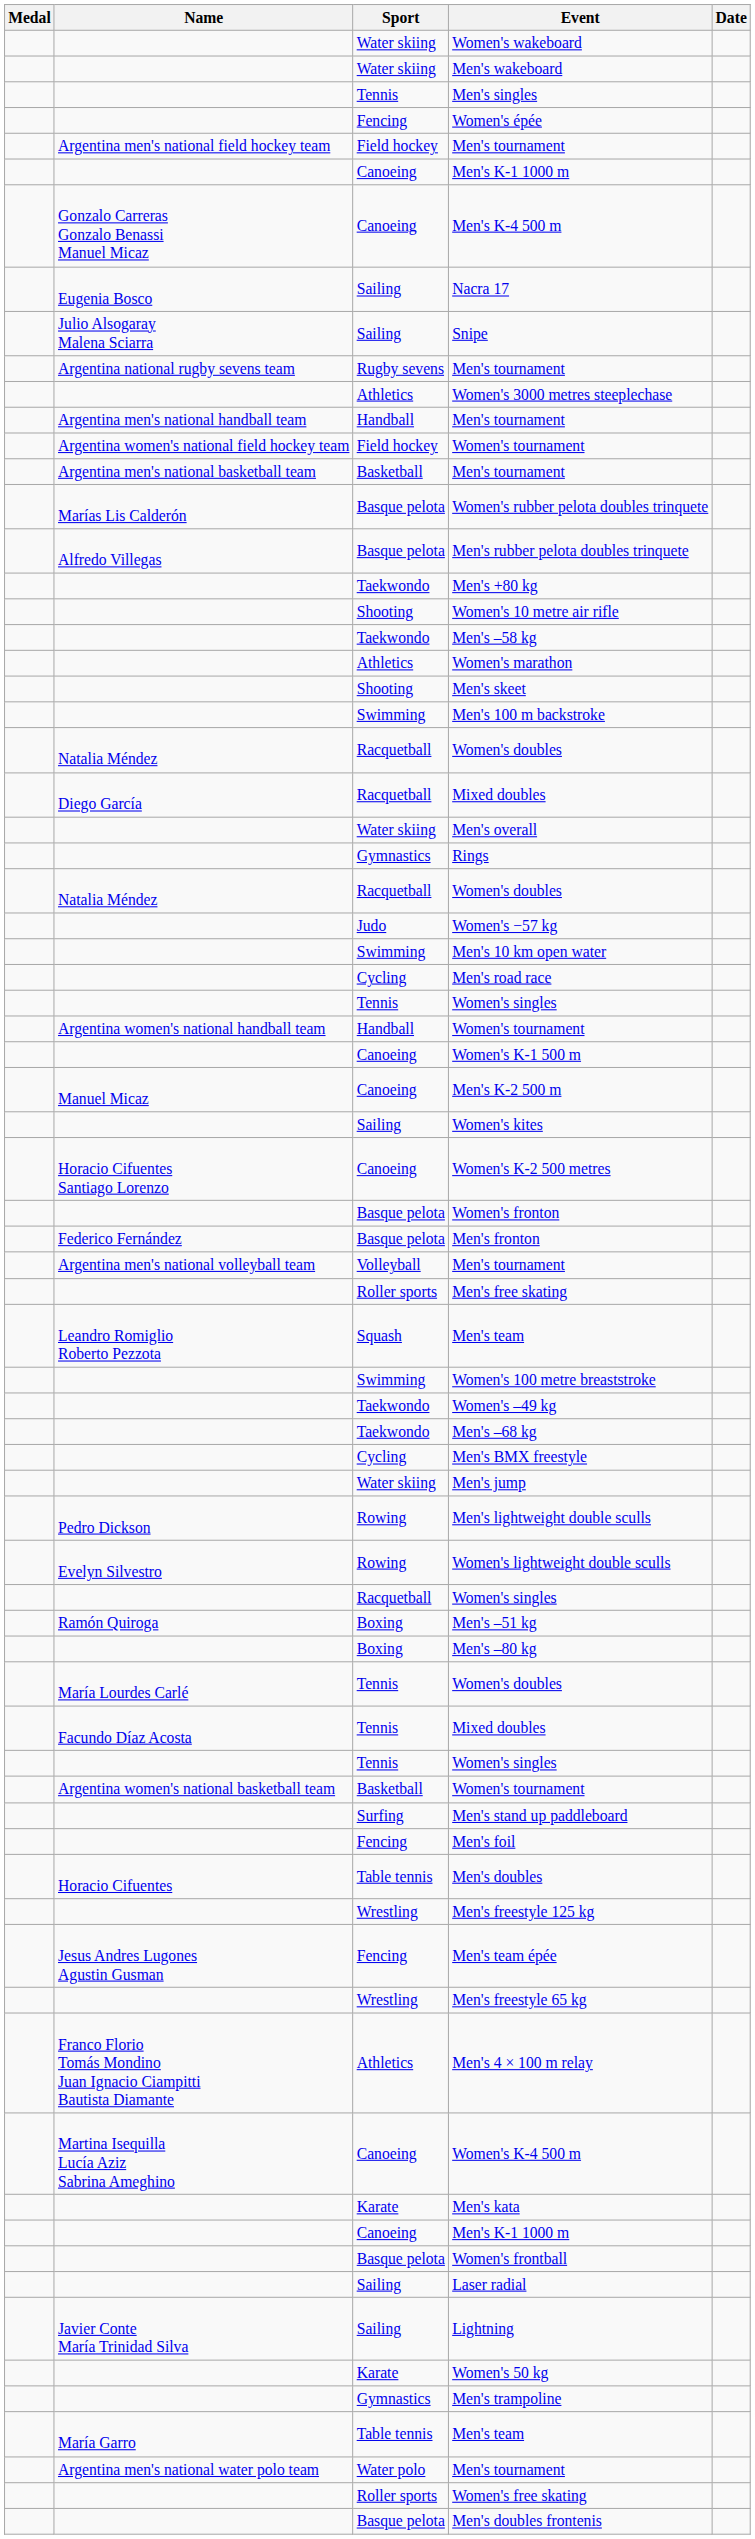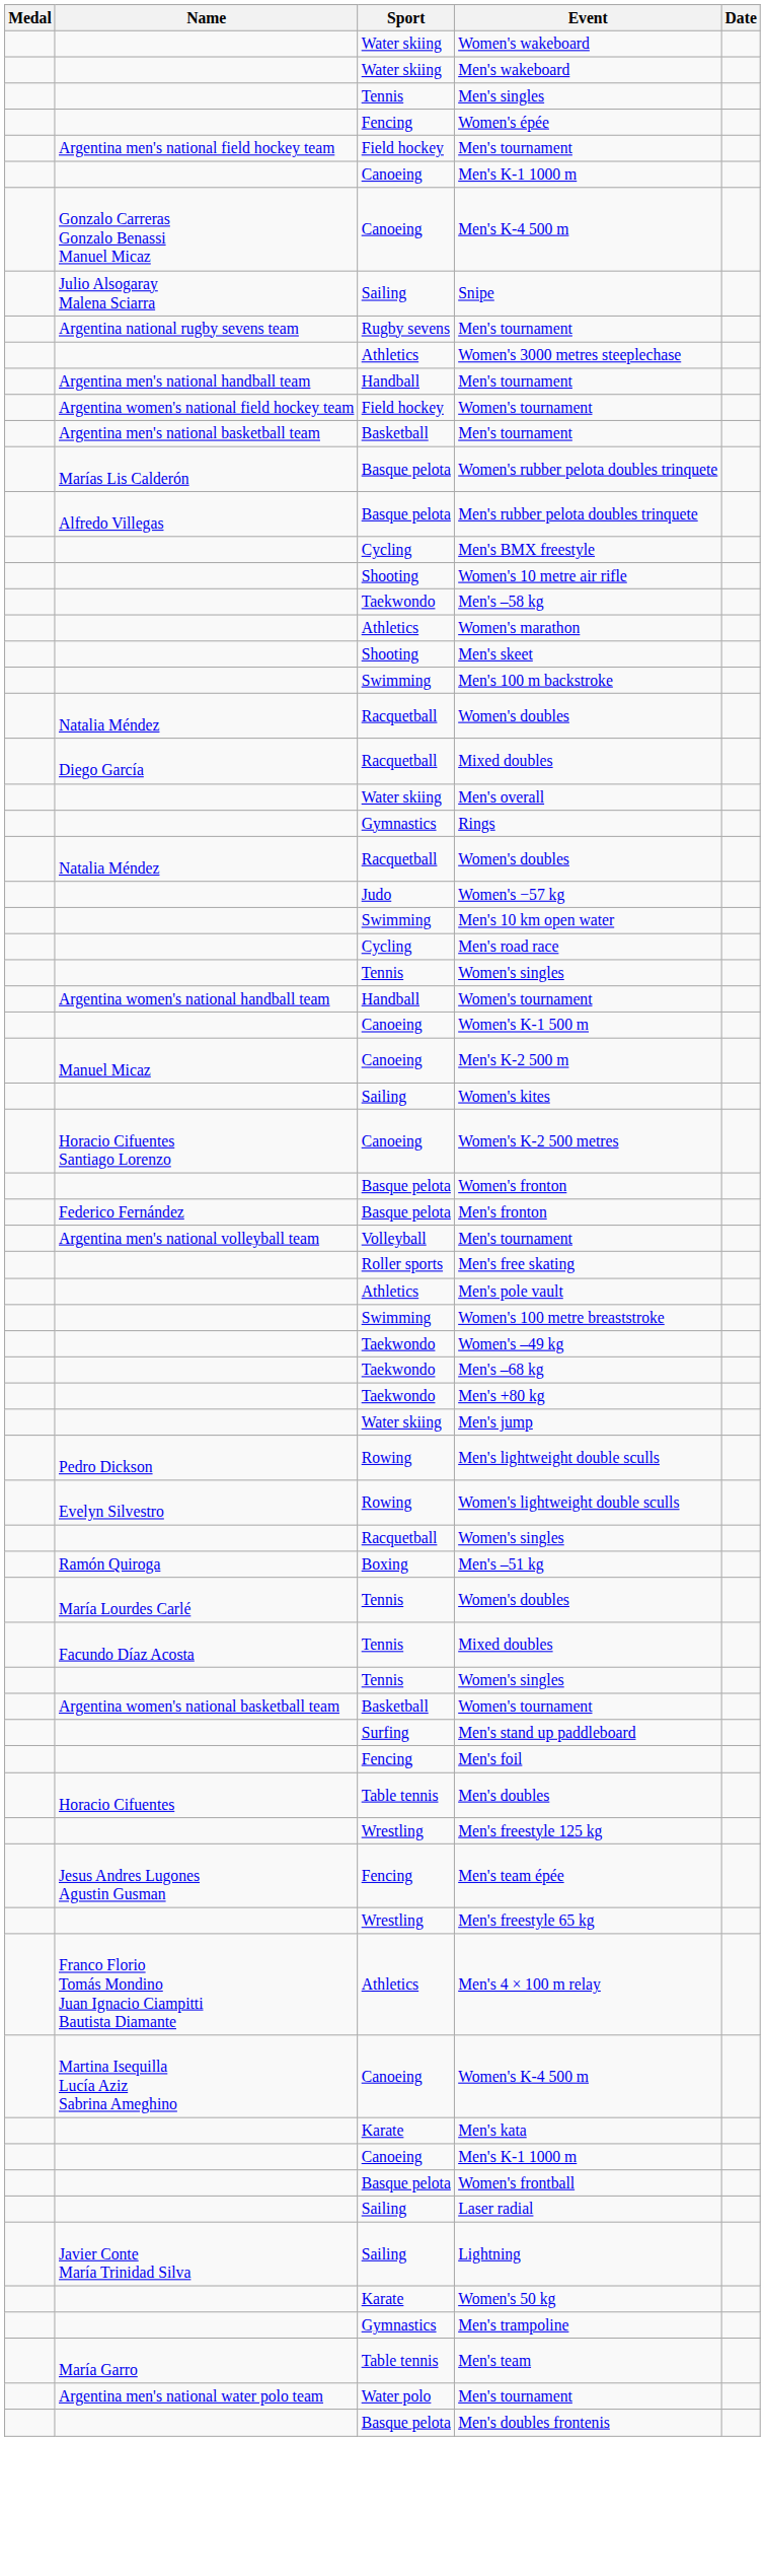 <table class="wikitable sortable" style=font-size:95%>
 <tr>
 <th>Medal</th>
 <th>Name</th>
 <th>Sport</th>
 <th>Event</th>
 <th>Date</th>
 </tr>
 <tr>
 <td></td>
 <td></td>
 <td><a href='#'>Water skiing</a></td>
 <td align=left><a href='#'>Women's wakeboard</a></td>
 <td></td>
 </tr>
 <tr>
 <td></td>
 <td></td>
 <td><a href='#'>Water skiing</a></td>
 <td align=left><a href='#'>Men's wakeboard</a></td>
 <td></td>
 </tr>
 <tr>
 <td></td>
 <td></td>
 <td><a href='#'>Tennis</a></td>
 <td align=left><a href='#'>Men's singles</a></td>
 <td></td>
 </tr>
 <tr>
 <td></td>
 <td></td>
 <td><a href='#'>Fencing</a></td>
 <td align=left><a href='#'>Women's épée</a></td>
 <td></td>
 </tr>
 <tr>
 <td></td>
 <td><a href='#'>Argentina men's national field hockey team</a></td>
 <td><a href='#'>Field hockey</a></td>
 <td align=left><a href='#'>Men's tournament</a></td>
 <td></td>
 </tr>
 <tr>
 <td></td>
 <td></td>
 <td><a href='#'>Canoeing</a></td>
 <td align=left><a href='#'>Men's K-1 1000 m</a></td>
 <td></td>
 </tr>
 <tr>
 <td></td>
 <td><br><a href='#'>Gonzalo Carreras</a><br><a href='#'>Gonzalo Benassi</a><br><a href='#'>Manuel Micaz</a></td>
 <td><a href='#'>Canoeing</a></td>
 <td align=left><a href='#'>Men's K-4 500 m</a></td>
-<td></td>
-</tr>
-<tr>
-<td></td>
-<td><br><a href='#'>Eugenia Bosco</a></td>
-<td><a href='#'>Sailing</a></td>
-<td align=left><a href='#'>Nacra 17</a></td>
 <td></td>
 </tr>
 <tr>
 <td></td>
 <td><a href='#'>Julio Alsogaray</a><br><a href='#'>Malena Sciarra</a></td>
 <td><a href='#'>Sailing</a></td>
 <td align=left><a href='#'>Snipe</a></td>
 <td></td>
 </tr>
 <tr>
 <td></td>
 <td><a href='#'>Argentina national rugby sevens team</a></td>
 <td><a href='#'>Rugby sevens</a></td>
 <td align=left><a href='#'>Men's tournament</a></td>
 <td></td>
 </tr>
 <tr>
 <td></td>
 <td></td>
 <td><a href='#'>Athletics</a></td>
 <td align=left><a href='#'>Women's 3000 metres steeplechase</a></td>
 <td></td>
 </tr>
 <tr>
 <td></td>
 <td><a href='#'>Argentina men's national handball team</a></td>
 <td><a href='#'>Handball</a></td>
 <td align=left><a href='#'>Men's tournament</a></td>
 <td></td>
 </tr>
 <tr>
 <td></td>
 <td><a href='#'>Argentina women's national field hockey team</a></td>
 <td><a href='#'>Field hockey</a></td>
 <td align=left><a href='#'>Women's tournament</a></td>
 <td></td>
 </tr>
 <tr>
 <td></td>
 <td><a href='#'>Argentina men's national basketball team</a></td>
 <td><a href='#'>Basketball</a></td>
 <td align=left><a href='#'>Men's tournament</a></td>
 <td></td>
 </tr>
 <tr>
 <td></td>
 <td><br><a href='#'>Marías Lis Calderón</a></td>
 <td><a href='#'>Basque pelota</a></td>
 <td align=left><a href='#'>Women's rubber pelota doubles trinquete</a></td>
 <td></td>
 </tr>
 <tr>
 <td></td>
 <td><br><a href='#'>Alfredo Villegas</a></td>
 <td><a href='#'>Basque pelota</a></td>
 <td align=left><a href='#'>Men's rubber pelota doubles trinquete</a></td>
 <td></td>
 </tr>
 <tr>
 <td></td>
 <td></td>
-<td><a href='#'>Taekwondo</a></td>
-<td align=left><a href='#'>Men's +80 kg</a></td>
+<td><a href='#'>Cycling</a></td>
+<td align=left><a href='#'>Men's BMX freestyle</a></td>
 <td></td>
 </tr>
 <tr>
 <td></td>
 <td></td>
 <td><a href='#'>Shooting</a></td>
 <td align=left><a href='#'>Women's 10 metre air rifle</a></td>
 <td></td>
 </tr>
 <tr>
 <td></td>
 <td></td>
 <td><a href='#'>Taekwondo</a></td>
 <td align=left><a href='#'>Men's –58 kg</a></td>
 <td></td>
 </tr>
 <tr>
 <td></td>
 <td></td>
 <td><a href='#'>Athletics</a></td>
 <td align=left><a href='#'>Women's marathon</a></td>
 <td></td>
 </tr>
 <tr>
 <td></td>
 <td></td>
 <td><a href='#'>Shooting</a></td>
 <td align=left><a href='#'>Men's skeet</a></td>
 <td></td>
 </tr>
 <tr>
 <td></td>
 <td></td>
 <td><a href='#'>Swimming</a></td>
 <td align=left><a href='#'>Men's 100 m backstroke</a></td>
 <td></td>
 </tr>
 <tr>
 <td></td>
 <td><br><a href='#'>Natalia Méndez</a></td>
 <td><a href='#'>Racquetball</a></td>
 <td align=left><a href='#'>Women's doubles</a></td>
 <td></td>
 </tr>
 <tr>
 <td></td>
 <td><br><a href='#'>Diego García</a></td>
 <td><a href='#'>Racquetball</a></td>
 <td align=left><a href='#'>Mixed doubles</a></td>
 <td></td>
 </tr>
 <tr>
 <td></td>
 <td></td>
 <td><a href='#'>Water skiing</a></td>
 <td align=left><a href='#'>Men's overall</a></td>
 <td></td>
 </tr>
 <tr>
 <td></td>
 <td></td>
 <td><a href='#'>Gymnastics</a></td>
 <td align=left><a href='#'>Rings</a></td>
 <td></td>
 </tr>
 <tr>
 <td></td>
 <td><br><a href='#'>Natalia Méndez</a></td>
 <td><a href='#'>Racquetball</a></td>
 <td align=left><a href='#'>Women's doubles</a></td>
 <td></td>
 </tr>
 <tr>
 <td></td>
 <td></td>
 <td><a href='#'>Judo</a></td>
 <td align=left><a href='#'>Women's −57 kg</a></td>
 <td></td>
 </tr>
 <tr>
 <td></td>
 <td></td>
 <td><a href='#'>Swimming</a></td>
 <td align=left><a href='#'>Men's 10 km open water</a></td>
 <td></td>
 </tr>
 <tr>
 <td></td>
 <td></td>
 <td><a href='#'>Cycling</a></td>
 <td align=left><a href='#'>Men's road race</a></td>
 <td></td>
 </tr>
 <tr>
 <td></td>
 <td></td>
 <td><a href='#'>Tennis</a></td>
 <td align=left><a href='#'>Women's singles</a></td>
 <td></td>
 </tr>
 <tr>
 <td></td>
 <td><a href='#'>Argentina women's national handball team</a></td>
 <td><a href='#'>Handball</a></td>
 <td align=left><a href='#'>Women's tournament</a></td>
 <td></td>
 </tr>
 <tr>
 <td></td>
 <td></td>
 <td><a href='#'>Canoeing</a></td>
 <td align=left><a href='#'>Women's K-1 500 m</a></td>
 <td></td>
 </tr>
 <tr>
 <td></td>
 <td><br><a href='#'>Manuel Micaz</a></td>
 <td><a href='#'>Canoeing</a></td>
 <td align=left><a href='#'>Men's K-2 500 m</a></td>
 <td></td>
 </tr>
 <tr>
 <td></td>
 <td></td>
 <td><a href='#'>Sailing</a></td>
 <td align=left><a href='#'>Women's kites</a></td>
 <td></td>
 </tr>
 <tr>
 <td></td>
 <td><br><a href='#'>Horacio Cifuentes</a><br><a href='#'>Santiago Lorenzo</a></td>
 <td><a href='#'>Canoeing</a></td>
 <td align=left><a href='#'>Women's K-2 500 metres</a></td>
 <td></td>
 </tr>
 <tr>
 <td></td>
 <td></td>
 <td><a href='#'>Basque pelota</a></td>
 <td align=left><a href='#'>Women's fronton</a></td>
 <td></td>
 </tr>
 <tr>
 <td></td>
 <td><a href='#'>Federico Fernández</a></td>
 <td><a href='#'>Basque pelota</a></td>
 <td align=left><a href='#'>Men's fronton</a></td>
 <td></td>
 </tr>
 <tr>
 <td></td>
 <td><a href='#'>Argentina men's national volleyball team</a></td>
 <td><a href='#'>Volleyball</a></td>
 <td align=left><a href='#'>Men's tournament</a></td>
 <td></td>
 </tr>
 <tr>
 <td></td>
 <td></td>
 <td><a href='#'>Roller sports</a></td>
 <td align=left><a href='#'>Men's free skating</a></td>
 <td></td>
 </tr>
 <tr>
 <td></td>
-<td><br><a href='#'>Leandro Romiglio</a><br><a href='#'>Roberto Pezzota</a></td>
-<td><a href='#'>Squash</a></td>
-<td align=left><a href='#'>Men's team</a></td>
+<td></td>
+<td><a href='#'>Athletics</a></td>
+<td align=left><a href='#'>Men's pole vault</a></td>
 <td></td>
 </tr>
 <tr>
 <td></td>
 <td></td>
 <td><a href='#'>Swimming</a></td>
 <td align=left><a href='#'>Women's 100 metre breaststroke</a></td>
 <td></td>
 </tr>
 <tr>
 <td></td>
 <td></td>
 <td><a href='#'>Taekwondo</a></td>
 <td align=left><a href='#'>Women's –49 kg</a></td>
 <td></td>
 </tr>
 <tr>
 <td></td>
 <td></td>
 <td><a href='#'>Taekwondo</a></td>
 <td align=left><a href='#'>Men's –68 kg</a></td>
 <td></td>
 </tr>
 <tr>
 <td></td>
 <td></td>
-<td><a href='#'>Cycling</a></td>
-<td align=left><a href='#'>Men's BMX freestyle</a></td>
+<td><a href='#'>Taekwondo</a></td>
+<td align=left><a href='#'>Men's +80 kg</a></td>
 <td></td>
 </tr>
 <tr>
 <td></td>
 <td></td>
 <td><a href='#'>Water skiing</a></td>
 <td align=left><a href='#'>Men's jump</a></td>
 <td></td>
 </tr>
 <tr>
 <td></td>
 <td><br><a href='#'>Pedro Dickson</a></td>
 <td><a href='#'>Rowing</a></td>
 <td align=left><a href='#'>Men's lightweight double sculls</a></td>
 <td></td>
 </tr>
 <tr>
 <td></td>
 <td><br><a href='#'>Evelyn Silvestro</a></td>
 <td><a href='#'>Rowing</a></td>
 <td align=left><a href='#'>Women's lightweight double sculls</a></td>
 <td></td>
 </tr>
 <tr>
 <td></td>
 <td></td>
 <td><a href='#'>Racquetball</a></td>
 <td align=left><a href='#'>Women's singles</a></td>
 <td></td>
 </tr>
 <tr>
 <td></td>
 <td><a href='#'>Ramón Quiroga</a></td>
 <td><a href='#'>Boxing</a></td>
 <td align=left><a href='#'>Men's –51 kg</a></td>
-<td></td>
-</tr>
-<tr>
-<td></td>
-<td></td>
-<td><a href='#'>Boxing</a></td>
-<td align=left><a href='#'>Men's –80 kg</a></td>
 <td></td>
 </tr>
 <tr>
 <td></td>
 <td><br><a href='#'>María Lourdes Carlé</a></td>
 <td><a href='#'>Tennis</a></td>
 <td align=left><a href='#'>Women's doubles</a></td>
 <td></td>
 </tr>
 <tr>
 <td></td>
 <td><br><a href='#'>Facundo Díaz Acosta</a></td>
 <td><a href='#'>Tennis</a></td>
 <td align=left><a href='#'>Mixed doubles</a></td>
 <td></td>
 </tr>
 <tr>
 <td></td>
 <td></td>
 <td><a href='#'>Tennis</a></td>
 <td align=left><a href='#'>Women's singles</a></td>
 <td></td>
 </tr>
 <tr>
 <td></td>
 <td><a href='#'>Argentina women's national basketball team</a></td>
 <td><a href='#'>Basketball</a></td>
 <td align=left><a href='#'>Women's tournament</a></td>
 <td></td>
 </tr>
 <tr>
 <td></td>
 <td></td>
 <td><a href='#'>Surfing</a></td>
 <td align=left><a href='#'>Men's stand up paddleboard</a></td>
 <td></td>
 </tr>
 <tr>
 <td></td>
 <td></td>
 <td><a href='#'>Fencing</a></td>
 <td align=left><a href='#'>Men's foil</a></td>
 <td></td>
 </tr>
 <tr>
 <td></td>
 <td><br><a href='#'>Horacio Cifuentes</a></td>
 <td><a href='#'>Table tennis</a></td>
 <td align=left><a href='#'>Men's doubles</a></td>
 <td></td>
 </tr>
 <tr>
 <td></td>
 <td></td>
 <td><a href='#'>Wrestling</a></td>
 <td align=left><a href='#'>Men's freestyle 125 kg</a></td>
 <td></td>
 </tr>
 <tr>
 <td></td>
 <td><br><a href='#'>Jesus Andres Lugones</a><br><a href='#'>Agustin Gusman</a></td>
 <td><a href='#'>Fencing</a></td>
 <td align=left><a href='#'>Men's team épée</a></td>
 <td></td>
 </tr>
 <tr>
 <td></td>
 <td></td>
 <td><a href='#'>Wrestling</a></td>
 <td align=left><a href='#'>Men's freestyle 65 kg</a></td>
 <td></td>
 </tr>
 <tr>
 <td></td>
 <td><br><a href='#'>Franco Florio</a><br><a href='#'>Tomás Mondino</a><br><a href='#'>Juan Ignacio Ciampitti</a><br><a href='#'>Bautista Diamante</a></td>
 <td><a href='#'>Athletics</a></td>
 <td align=left><a href='#'>Men's 4 × 100 m relay</a></td>
 <td></td>
 </tr>
 <tr>
 <td></td>
 <td><br><a href='#'>Martina Isequilla</a><br><a href='#'>Lucía Aziz</a><br><a href='#'>Sabrina Ameghino</a></td>
 <td><a href='#'>Canoeing</a></td>
 <td align=left><a href='#'>Women's K-4 500 m</a></td>
 <td></td>
 </tr>
 <tr>
 <td></td>
 <td></td>
 <td><a href='#'>Karate</a></td>
 <td align=left><a href='#'>Men's kata</a></td>
 <td></td>
 </tr>
 <tr>
 <td></td>
 <td></td>
 <td><a href='#'>Canoeing</a></td>
 <td align=left><a href='#'>Men's K-1 1000 m</a></td>
 <td></td>
 </tr>
 <tr>
 <td></td>
 <td></td>
 <td><a href='#'>Basque pelota</a></td>
 <td align=left><a href='#'>Women's frontball</a></td>
 <td></td>
 </tr>
 <tr>
 <td></td>
 <td></td>
 <td><a href='#'>Sailing</a></td>
 <td align=left><a href='#'>Laser radial</a></td>
 <td></td>
 </tr>
 <tr>
 <td></td>
 <td><br><a href='#'>Javier Conte</a><br><a href='#'>María Trinidad Silva</a></td>
 <td><a href='#'>Sailing</a></td>
 <td align=left><a href='#'>Lightning</a></td>
 <td></td>
 </tr>
 <tr>
 <td></td>
 <td></td>
 <td><a href='#'>Karate</a></td>
 <td align=left><a href='#'>Women's 50 kg</a></td>
 <td></td>
 </tr>
 <tr>
 <td></td>
 <td></td>
 <td><a href='#'>Gymnastics</a></td>
 <td align=left><a href='#'>Men's trampoline</a></td>
 <td></td>
 </tr>
 <tr>
 <td></td>
 <td><br><a href='#'>María Garro</a></td>
 <td><a href='#'>Table tennis</a></td>
 <td align=left><a href='#'>Men's team</a></td>
 <td></td>
 </tr>
 <tr>
 <td></td>
 <td><a href='#'>Argentina men's national water polo team</a></td>
 <td><a href='#'>Water polo</a></td>
 <td align=left><a href='#'>Men's tournament</a></td>
 <td></td>
 </tr>
 <tr>
 <td></td>
 <td></td>
-<td><a href='#'>Roller sports</a></td>
-<td align=left><a href='#'>Women's free skating</a></td>
-<td></td>
-</tr>
-<tr>
-<td></td>
-<td></td>
 <td><a href='#'>Basque pelota</a></td>
 <td align=left><a href='#'>Men's doubles frontenis</a></td>
 <td></td>
 </tr>
 </table>
